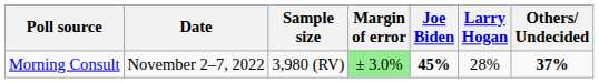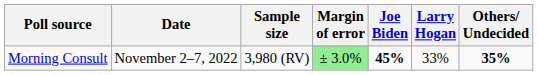 <table class="wikitable sortable mw-datatable" style="text-align:center;font-size:90%;line-height:17px">
 <tr>
 <th>Poll source</th>
 <th>Date</th>
 <th>Sample<br>size</th>
 <th>Margin<br>of error</th>
 <th class="unsortable"><a href='#'>Joe<br>Biden</a><br><small></small></th>
 <th class="unsortable"><a href='#'>Larry<br>Hogan</a><br><small></small></th>
 <th class="unsortable">Others/<br>Undecided</th>
 </tr>
 <tr>
 <td><a href='#'>Morning Consult</a></td>
 <td data-sort-value="2022-11-07">November 2–7, 2022</td>
 <td>3,980 (RV)</td>
 <td style="background: lightgreen;">± 3.0%</td>
 <td><strong>45%</strong></td>
-<td>28%</td>
-<td><strong>37%</strong></td>
+<td>33%</td>
+<td><strong>35%</strong></td>
 </tr>
 </table>
